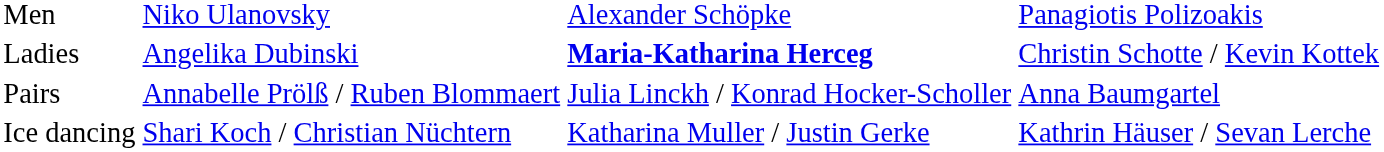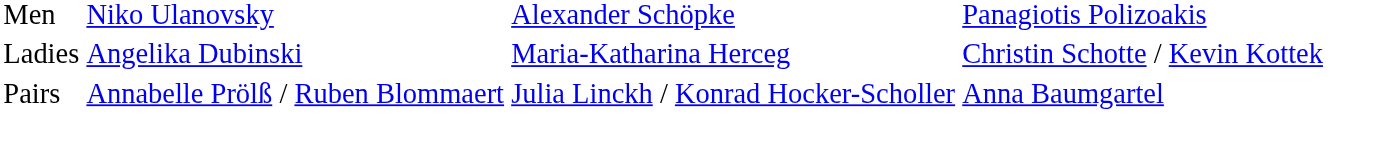 <table>
 <tr>
 <td>Men</td>
 <td><a href='#'>Niko Ulanovsky</a></td>
 <td><a href='#'>Alexander Schöpke</a></td>
 <td><a href='#'>Panagiotis Polizoakis</a></td>
 </tr>
 <tr>
 <td>Ladies</td>
 <td><a href='#'>Angelika Dubinski</a></td>
-<td><strong><a href='#'>Maria-Katharina Herceg</a></strong></td>
+<td><a href='#'>Maria-Katharina Herceg</a></td>
 <td><a href='#'>Christin Schotte</a> / <a href='#'>Kevin Kottek</a></td>
 </tr>
 <tr>
 <td>Pairs</td>
 <td><a href='#'>Annabelle Prölß</a> / <a href='#'>Ruben Blommaert</a></td>
 <td><a href='#'>Julia Linckh</a> / <a href='#'>Konrad Hocker-Scholler</a></td>
 <td><a href='#'>Anna Baumgartel</a></td>
 </tr>
-<tr>
-<td>Ice dancing</td>
-<td><a href='#'>Shari Koch</a> / <a href='#'>Christian Nüchtern</a></td>
-<td><a href='#'>Katharina Muller</a> / <a href='#'>Justin Gerke</a></td>
-<td><a href='#'>Kathrin Häuser</a> / <a href='#'>Sevan Lerche</a></td>
-</tr>
 </table>
